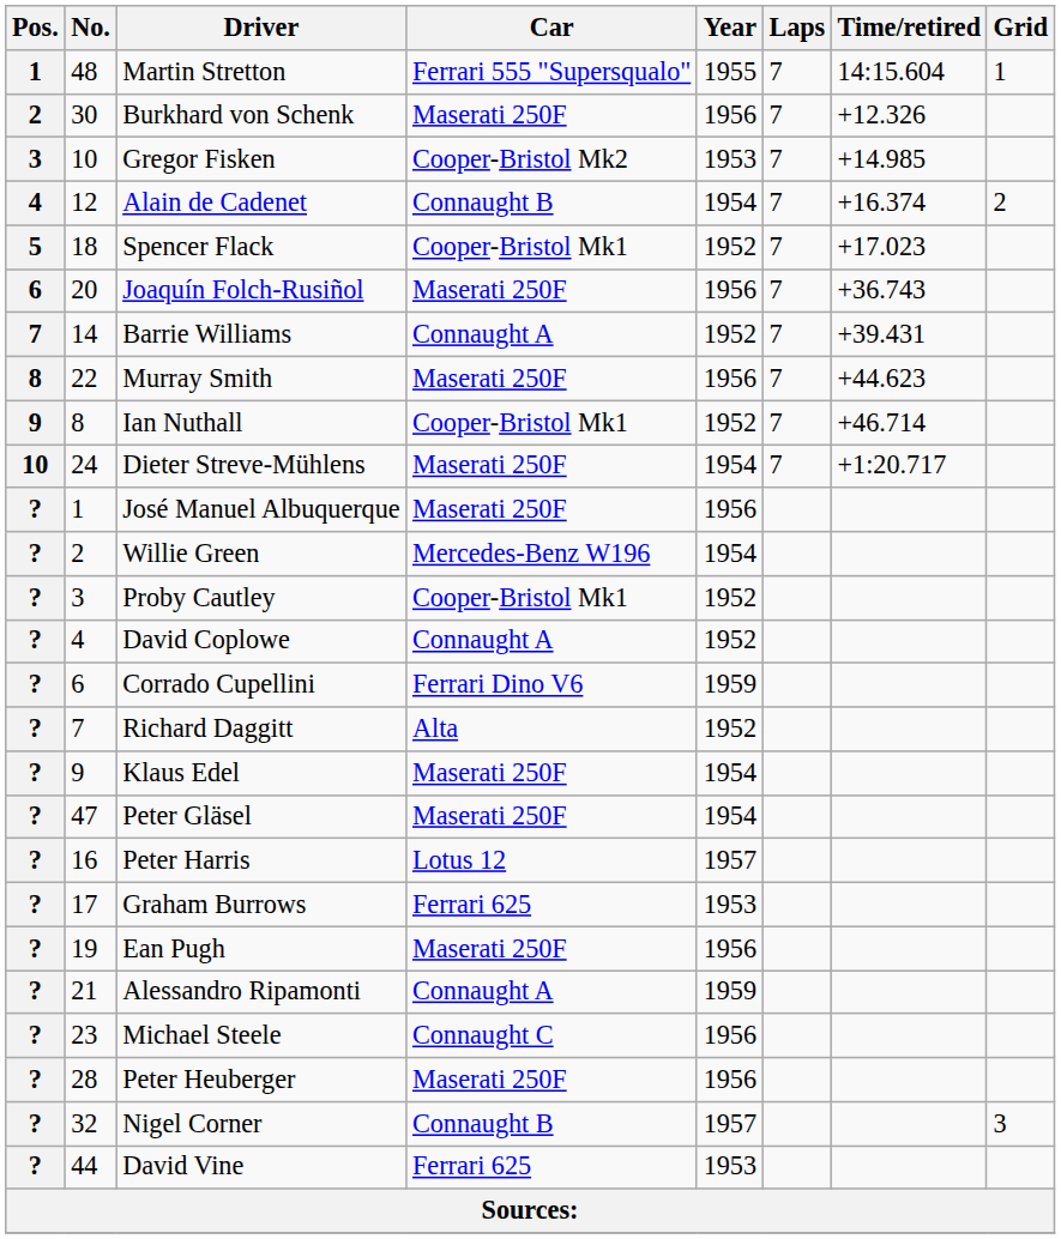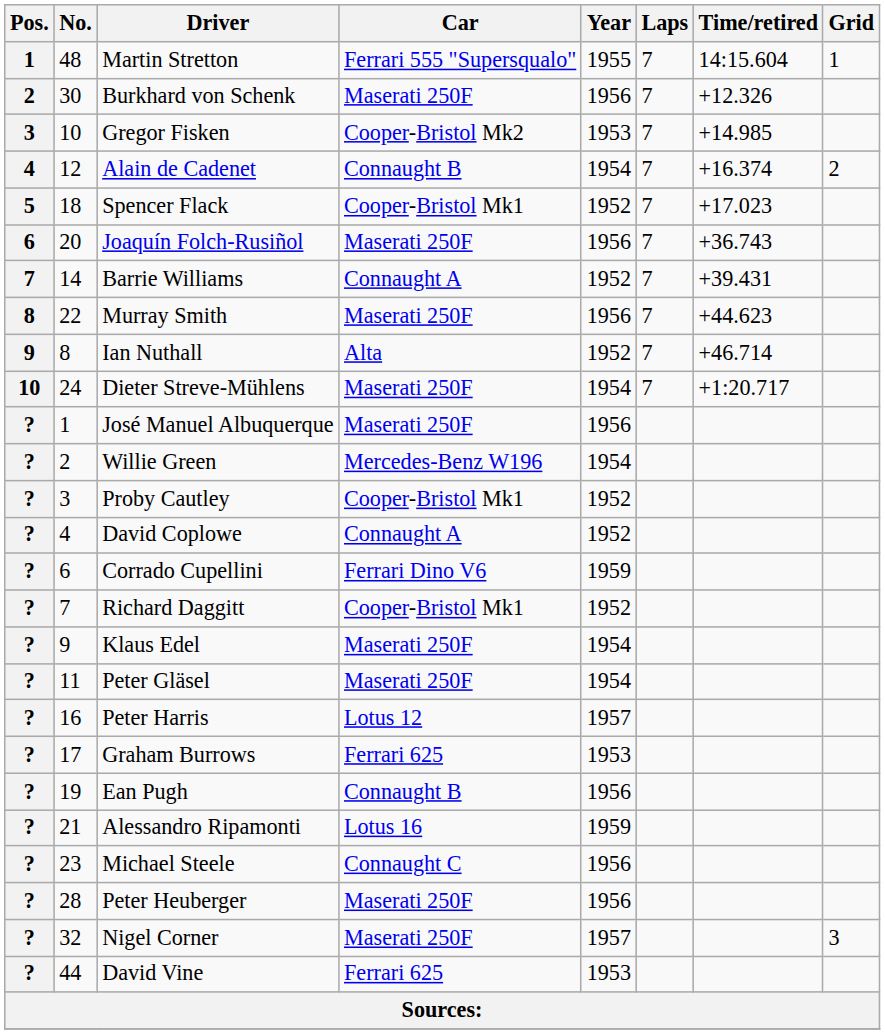 <table class="wikitable" style="font-size:90%">
 <tr>
 <th>Pos.</th>
 <th>No.</th>
 <th>Driver</th>
 <th>Car</th>
 <th>Year</th>
 <th>Laps</th>
 <th>Time/retired</th>
 <th>Grid</th>
 </tr>
 <tr>
 <th>1</th>
 <td>48</td>
 <td> Martin Stretton</td>
 <td><a href='#'>Ferrari 555 "Supersqualo"</a></td>
 <td>1955</td>
 <td>7</td>
 <td>14:15.604</td>
 <td>1</td>
 </tr>
 <tr>
 <th>2</th>
 <td>30</td>
 <td> Burkhard von Schenk</td>
 <td><a href='#'>Maserati 250F</a></td>
 <td>1956</td>
 <td>7</td>
 <td>+12.326</td>
 <td></td>
 </tr>
 <tr>
 <th>3</th>
 <td>10</td>
 <td> Gregor Fisken</td>
 <td><a href='#'>Cooper</a>-<a href='#'>Bristol</a> Mk2</td>
 <td>1953</td>
 <td>7</td>
 <td>+14.985</td>
 <td></td>
 </tr>
 <tr>
 <th>4</th>
 <td>12</td>
 <td> <a href='#'>Alain de Cadenet</a></td>
 <td><a href='#'>Connaught B</a></td>
 <td>1954</td>
 <td>7</td>
 <td>+16.374</td>
 <td>2</td>
 </tr>
 <tr>
 <th>5</th>
 <td>18</td>
 <td> Spencer Flack</td>
 <td><a href='#'>Cooper</a>-<a href='#'>Bristol</a> Mk1</td>
 <td>1952</td>
 <td>7</td>
 <td>+17.023</td>
 <td></td>
 </tr>
 <tr>
 <th>6</th>
 <td>20</td>
 <td> <a href='#'>Joaquín Folch-Rusiñol</a></td>
 <td><a href='#'>Maserati 250F</a></td>
 <td>1956</td>
 <td>7</td>
 <td>+36.743</td>
 <td></td>
 </tr>
 <tr>
 <th>7</th>
 <td>14</td>
 <td> Barrie Williams</td>
 <td><a href='#'>Connaught A</a></td>
 <td>1952</td>
 <td>7</td>
 <td>+39.431</td>
 <td></td>
 </tr>
 <tr>
 <th>8</th>
 <td>22</td>
 <td> Murray Smith</td>
 <td><a href='#'>Maserati 250F</a></td>
 <td>1956</td>
 <td>7</td>
 <td>+44.623</td>
 <td></td>
 </tr>
 <tr>
 <th>9</th>
 <td>8</td>
 <td> Ian Nuthall</td>
-<td><a href='#'>Cooper</a>-<a href='#'>Bristol</a> Mk1</td>
+<td><a href='#'>Alta</a></td>
 <td>1952</td>
 <td>7</td>
 <td>+46.714</td>
 <td></td>
 </tr>
 <tr>
 <th>10</th>
 <td>24</td>
 <td> Dieter Streve-Mühlens</td>
 <td><a href='#'>Maserati 250F</a></td>
 <td>1954</td>
 <td>7</td>
 <td>+1:20.717</td>
 <td></td>
 </tr>
 <tr>
 <th>?</th>
 <td>1</td>
 <td> José Manuel Albuquerque</td>
 <td><a href='#'>Maserati 250F</a></td>
 <td>1956</td>
 <td></td>
 <td></td>
 <td></td>
 </tr>
 <tr>
 <th>?</th>
 <td>2</td>
 <td> Willie Green</td>
 <td><a href='#'>Mercedes-Benz W196</a></td>
 <td>1954</td>
 <td></td>
 <td></td>
 <td></td>
 </tr>
 <tr>
 <th>?</th>
 <td>3</td>
 <td> Proby Cautley</td>
 <td><a href='#'>Cooper</a>-<a href='#'>Bristol</a> Mk1</td>
 <td>1952</td>
 <td></td>
 <td></td>
 <td></td>
 </tr>
 <tr>
 <th>?</th>
 <td>4</td>
 <td> David Coplowe</td>
 <td><a href='#'>Connaught A</a></td>
 <td>1952</td>
 <td></td>
 <td></td>
 <td></td>
 </tr>
 <tr>
 <th>?</th>
 <td>6</td>
 <td> Corrado Cupellini</td>
 <td><a href='#'>Ferrari Dino V6</a></td>
 <td>1959</td>
 <td></td>
 <td></td>
 <td></td>
 </tr>
 <tr>
 <th>?</th>
 <td>7</td>
 <td> Richard Daggitt</td>
-<td><a href='#'>Alta</a></td>
+<td><a href='#'>Cooper</a>-<a href='#'>Bristol</a> Mk1</td>
 <td>1952</td>
 <td></td>
 <td></td>
 <td></td>
 </tr>
 <tr>
 <th>?</th>
 <td>9</td>
 <td> Klaus Edel</td>
 <td><a href='#'>Maserati 250F</a></td>
 <td>1954</td>
 <td></td>
 <td></td>
 <td></td>
 </tr>
 <tr>
 <th>?</th>
-<td>47</td>
+<td>11</td>
 <td> Peter Gläsel</td>
 <td><a href='#'>Maserati 250F</a></td>
 <td>1954</td>
 <td></td>
 <td></td>
 <td></td>
 </tr>
 <tr>
 <th>?</th>
 <td>16</td>
 <td> Peter Harris</td>
 <td><a href='#'>Lotus 12</a></td>
 <td>1957</td>
 <td></td>
 <td></td>
 <td></td>
 </tr>
 <tr>
 <th>?</th>
 <td>17</td>
 <td> Graham Burrows</td>
 <td><a href='#'>Ferrari 625</a></td>
 <td>1953</td>
 <td></td>
 <td></td>
 <td></td>
 </tr>
 <tr>
 <th>?</th>
 <td>19</td>
 <td> Ean Pugh</td>
-<td><a href='#'>Maserati 250F</a></td>
+<td><a href='#'>Connaught B</a></td>
 <td>1956</td>
 <td></td>
 <td></td>
 <td></td>
 </tr>
 <tr>
 <th>?</th>
 <td>21</td>
 <td> Alessandro Ripamonti</td>
-<td><a href='#'>Connaught A</a></td>
+<td><a href='#'>Lotus 16</a></td>
 <td>1959</td>
 <td></td>
 <td></td>
 <td></td>
 </tr>
 <tr>
 <th>?</th>
 <td>23</td>
 <td> Michael Steele</td>
 <td><a href='#'>Connaught C</a></td>
 <td>1956</td>
 <td></td>
 <td></td>
 <td></td>
 </tr>
 <tr>
 <th>?</th>
 <td>28</td>
 <td> Peter Heuberger</td>
 <td><a href='#'>Maserati 250F</a></td>
 <td>1956</td>
 <td></td>
 <td></td>
 <td></td>
 </tr>
 <tr>
 <th>?</th>
 <td>32</td>
 <td> Nigel Corner</td>
-<td><a href='#'>Connaught B</a></td>
+<td><a href='#'>Maserati 250F</a></td>
 <td>1957</td>
 <td></td>
 <td></td>
 <td>3</td>
 </tr>
 <tr>
 <th>?</th>
 <td>44</td>
 <td> David Vine</td>
 <td><a href='#'>Ferrari 625</a></td>
 <td>1953</td>
 <td></td>
 <td></td>
 <td></td>
 </tr>
 <tr style="background-color:#E5E4E2" align="center">
 <th colspan=8>Sources:</th>
 </tr>
 <tr>
 </tr>
 </table>
